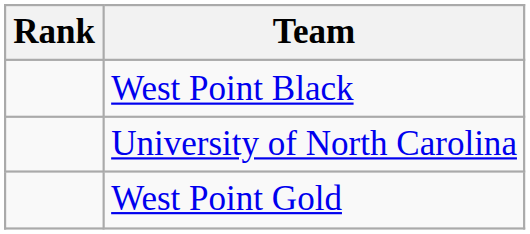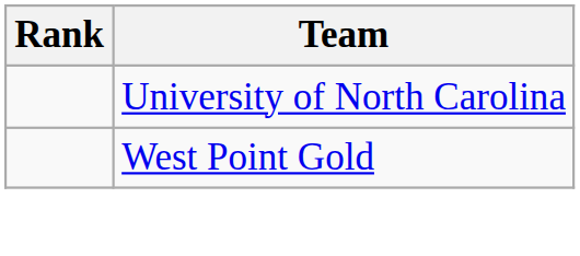 <table class="wikitable">
 <tr>
 <th>Rank</th>
 <th>Team</th>
-</tr>
-<tr>
-<td align=center></td>
-<td align="left"><a href='#'>West Point Black</a></td>
 </tr>
 <tr>
 <td align=center></td>
 <td align="left"><a href='#'>University of North Carolina</a></td>
 </tr>
 <tr>
 <td align=center></td>
 <td align="left"><a href='#'>West Point Gold</a></td>
 </tr>
 </table>
